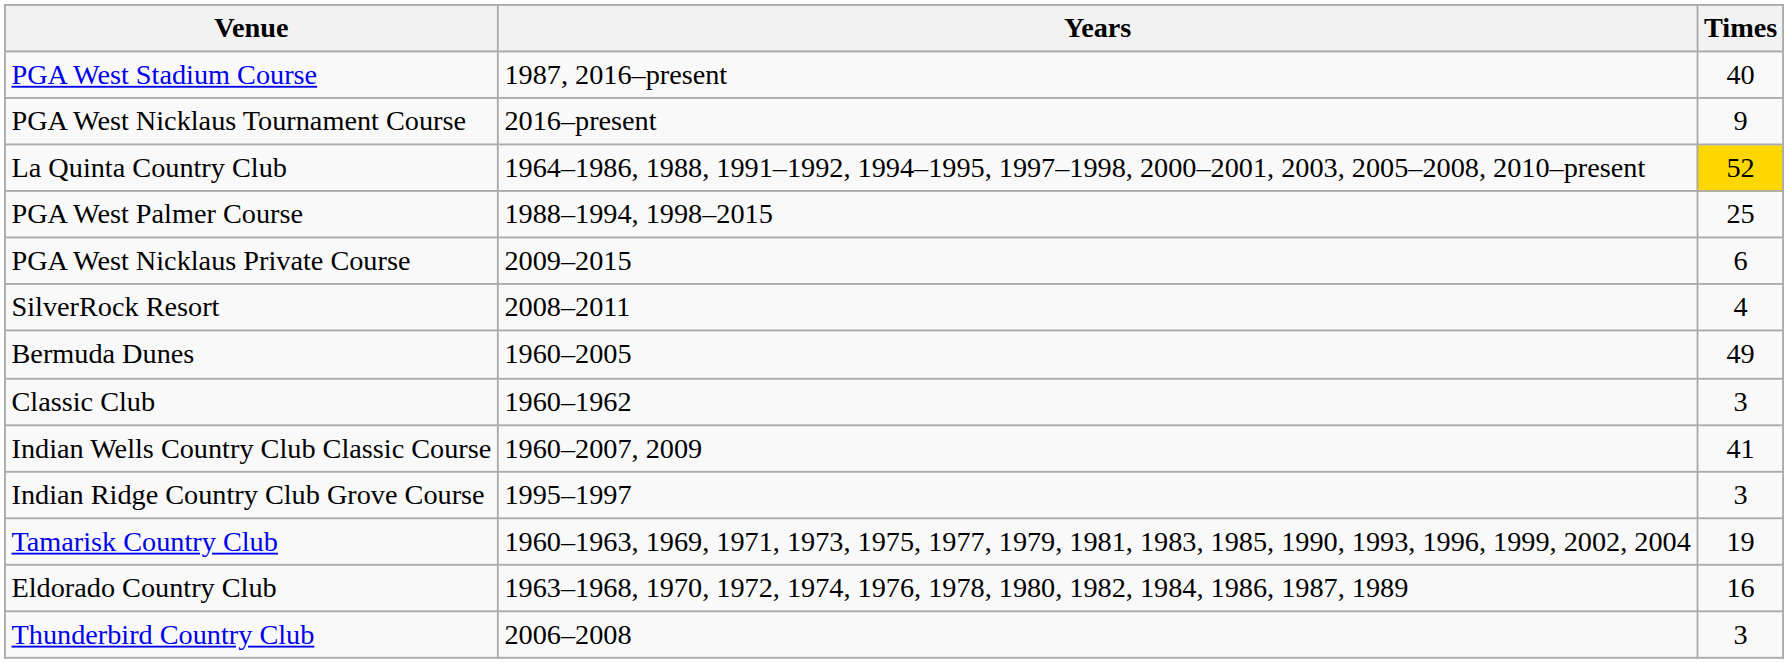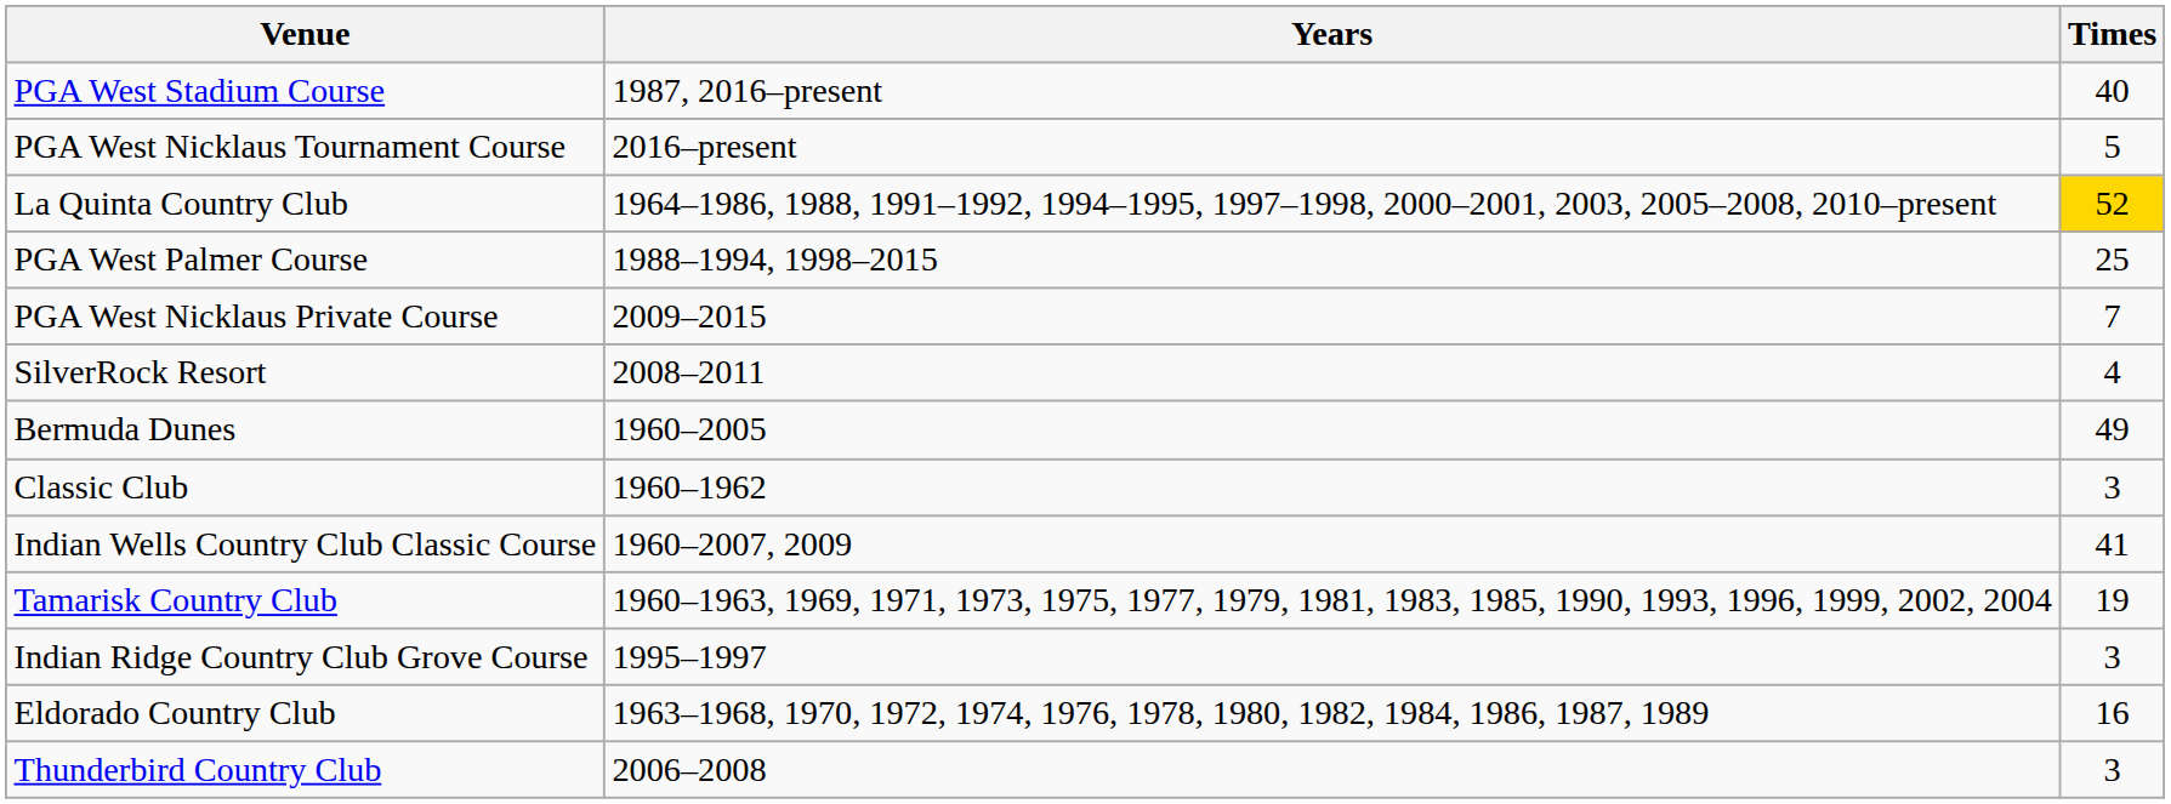 <table class=wikitable style="font-size:95%">
 <tr>
 <th>Venue</th>
 <th>Years</th>
 <th>Times</th>
 </tr>
 <tr>
 <td><a href='#'>PGA West Stadium Course</a></td>
 <td>1987, 2016–present</td>
 <td align=center>40</td>
 </tr>
 <tr>
 <td>PGA West Nicklaus Tournament Course</td>
 <td>2016–present</td>
-<td align=center>9</td>
+<td align=center>5</td>
 </tr>
 <tr>
 <td>La Quinta Country Club</td>
 <td>1964–1986, 1988, 1991–1992, 1994–1995, 1997–1998, 2000–2001, 2003, 2005–2008, 2010–present</td>
 <td align=center style="background: gold;">52</td>
 </tr>
 <tr>
 <td>PGA West Palmer Course</td>
 <td>1988–1994, 1998–2015</td>
 <td align=center>25</td>
 </tr>
 <tr>
 <td>PGA West Nicklaus Private Course</td>
 <td>2009–2015</td>
-<td align=center>6</td>
+<td align=center>7</td>
 </tr>
 <tr>
 <td>SilverRock Resort</td>
 <td>2008–2011</td>
 <td align=center>4</td>
 </tr>
 <tr>
 <td>Bermuda Dunes</td>
 <td>1960–2005</td>
 <td align=center>49</td>
 </tr>
 <tr>
 <td>Classic Club</td>
 <td>1960–1962</td>
 <td align=center>3</td>
 </tr>
 <tr>
 <td>Indian Wells Country Club Classic Course</td>
 <td>1960–2007, 2009</td>
 <td align=center>41</td>
 </tr>
 <tr>
+<td><a href='#'>Tamarisk Country Club</a></td>
+<td>1960–1963, 1969, 1971, 1973, 1975, 1977, 1979, 1981, 1983, 1985, 1990, 1993, 1996, 1999, 2002, 2004</td>
+<td align=center>19</td>
+</tr>
+<tr>
 <td>Indian Ridge Country Club Grove Course</td>
 <td>1995–1997</td>
 <td align=center>3</td>
-</tr>
-<tr>
-<td><a href='#'>Tamarisk Country Club</a></td>
-<td>1960–1963, 1969, 1971, 1973, 1975, 1977, 1979, 1981, 1983, 1985, 1990, 1993, 1996, 1999, 2002, 2004</td>
-<td align=center>19</td>
 </tr>
 <tr>
 <td>Eldorado Country Club</td>
 <td>1963–1968, 1970, 1972, 1974, 1976, 1978, 1980, 1982, 1984, 1986, 1987, 1989</td>
 <td align=center>16</td>
 </tr>
 <tr>
 <td><a href='#'>Thunderbird Country Club</a></td>
 <td>2006–2008</td>
 <td align=center>3</td>
 </tr>
 </table>
